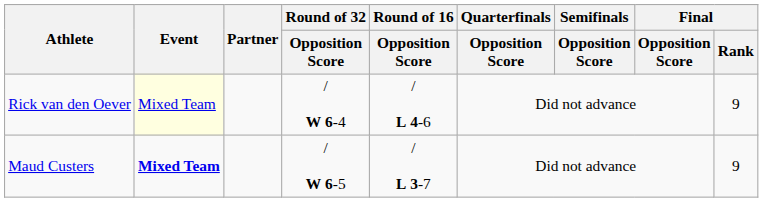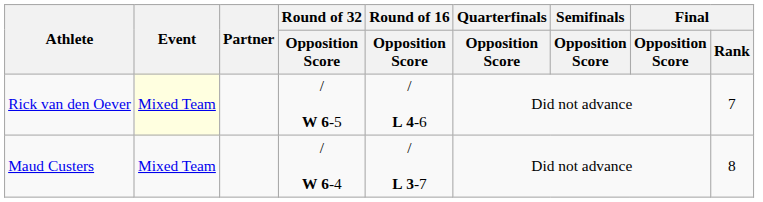 <table class="wikitable" border="1" style="font-size:90%">
 <tr>
 <th rowspan=2>Athlete</th>
 <th rowspan=2>Event</th>
 <th rowspan=2>Partner</th>
 <th>Round of 32</th>
 <th>Round of 16</th>
 <th>Quarterfinals</th>
 <th>Semifinals</th>
 <th colspan=2>Final</th>
 </tr>
 <tr>
 <th>Opposition<br>Score</th>
 <th>Opposition<br>Score</th>
 <th>Opposition<br>Score</th>
 <th>Opposition<br>Score</th>
 <th>Opposition<br>Score</th>
 <th>Rank</th>
 </tr>
 <tr>
 <td><a href='#'>Rick van den Oever</a></td>
 <td style="background: lightyellow;"><a href='#'>Mixed Team</a></td>
 <td></td>
-<td align=center>/ <br>  <br> <strong>W</strong> <strong>6</strong>-4</td>
+<td align=center>/ <br>  <br> <strong>W</strong> <strong>6</strong>-5</td>
 <td align=center>/ <br>  <br> <strong>L</strong> <strong>4</strong>-6</td>
 <td colspan=3 align=center>Did not advance</td>
-<td align=center>9</td>
+<td align=center>7</td>
 </tr>
 <tr>
 <td><a href='#'>Maud Custers</a></td>
-<td><strong><a href='#'>Mixed Team</a></strong></td>
+<td><a href='#'>Mixed Team</a></td>
 <td></td>
-<td align=center>/ <br>  <br> <strong>W</strong> <strong>6</strong>-5</td>
+<td align=center>/ <br>  <br> <strong>W</strong> <strong>6</strong>-4</td>
 <td align=center>/ <br>  <br> <strong>L</strong> <strong>3</strong>-7</td>
 <td colspan=3 align=center>Did not advance</td>
-<td align=center>9</td>
+<td align=center>8</td>
 </tr>
 </table>
